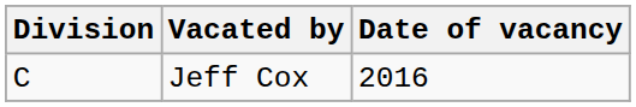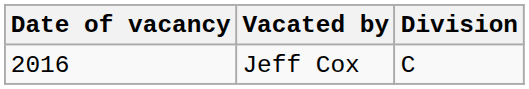 <table class = "wikitable">
 <tr>
+<th>Date of vacancy</th>
+<th>Vacated by</th>
 <th>Division</th>
-<th>Vacated by</th>
-<th>Date of vacancy</th>
 </tr>
 <tr>
+<td>2016</td>
+<td>Jeff Cox</td>
 <td>C</td>
-<td>Jeff Cox</td>
-<td>2016</td>
 </tr>
 </table>
